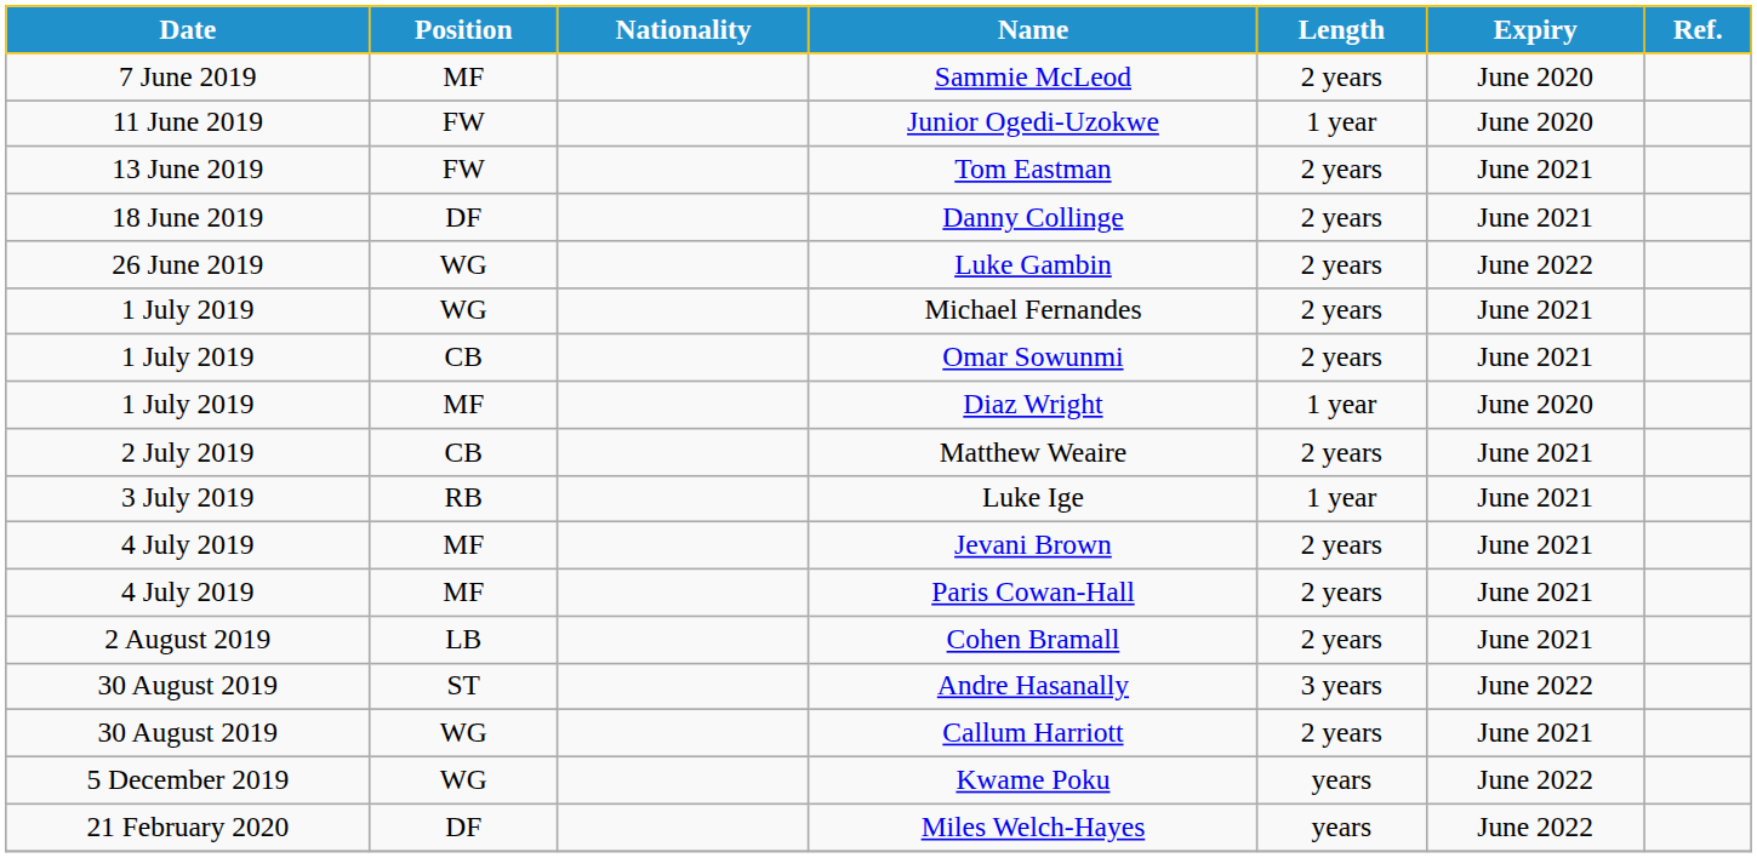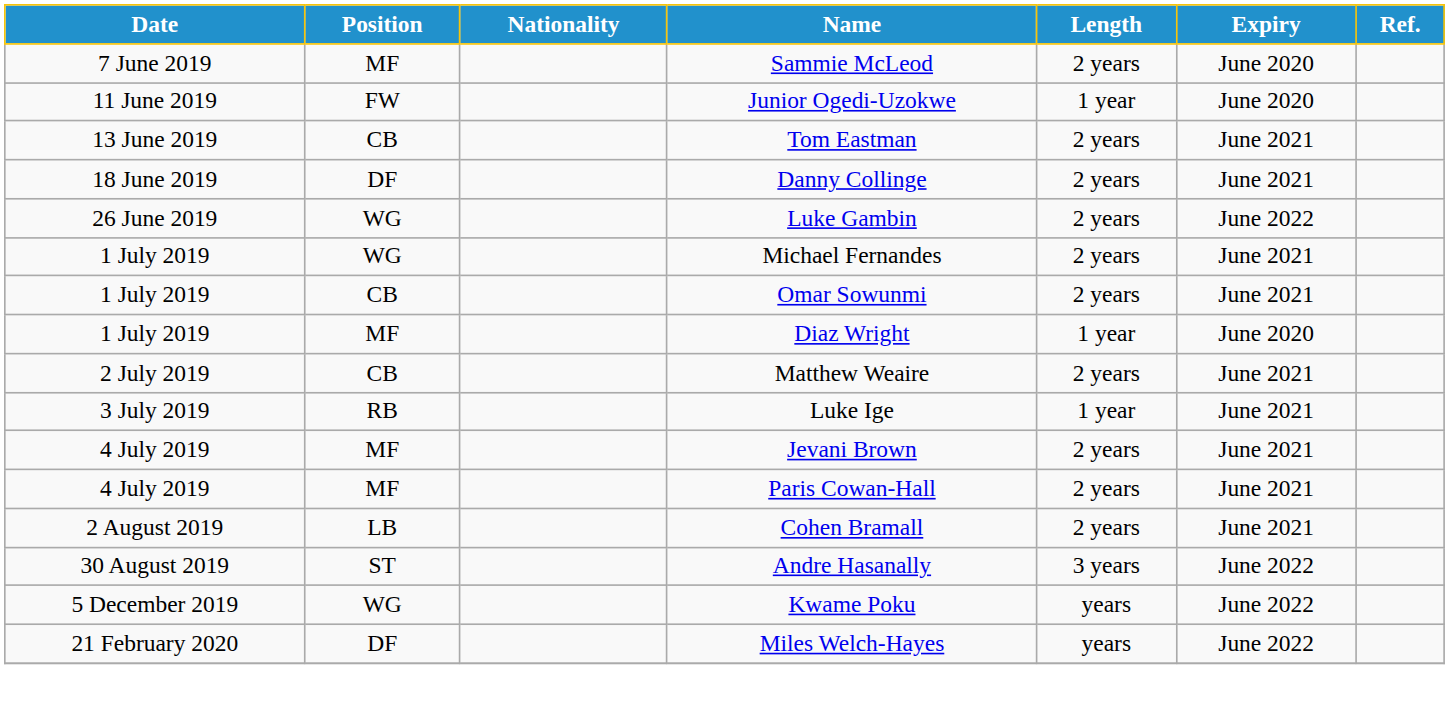 <table class="wikitable" style="text-align:center; font-size:90%; width:100%;">
 <tr>
 <th style="background:#2191CC; color:white; border:1px solid #F7C408; text-align:center;">Date</th>
 <th style="background:#2191CC; color:white; border:1px solid #F7C408; text-align:center;">Position</th>
 <th style="background:#2191CC; color:white; border:1px solid #F7C408; text-align:center;">Nationality</th>
 <th style="background:#2191CC; color:white; border:1px solid #F7C408; text-align:center;">Name</th>
 <th style="background:#2191CC; color:white; border:1px solid #F7C408; text-align:center;">Length</th>
 <th style="background:#2191CC; color:white; border:1px solid #F7C408; text-align:center;">Expiry</th>
 <th style="background:#2191CC; color:white; border:1px solid #F7C408; text-align:center;">Ref.</th>
 </tr>
 <tr>
 <td>7 June 2019</td>
 <td>MF</td>
 <td></td>
 <td><a href='#'>Sammie McLeod</a></td>
 <td>2 years</td>
 <td>June 2020</td>
 <td></td>
 </tr>
 <tr>
 <td>11 June 2019</td>
 <td>FW</td>
 <td></td>
 <td><a href='#'>Junior Ogedi-Uzokwe</a></td>
 <td>1 year</td>
 <td>June 2020</td>
 <td></td>
 </tr>
 <tr>
 <td>13 June 2019</td>
-<td>FW</td>
+<td>CB</td>
 <td></td>
 <td><a href='#'>Tom Eastman</a></td>
 <td>2 years</td>
 <td>June 2021</td>
 <td></td>
 </tr>
 <tr>
 <td>18 June 2019</td>
 <td>DF</td>
 <td></td>
 <td><a href='#'>Danny Collinge</a></td>
 <td>2 years</td>
 <td>June 2021</td>
 <td></td>
 </tr>
 <tr>
 <td>26 June 2019</td>
 <td>WG</td>
 <td></td>
 <td><a href='#'>Luke Gambin</a></td>
 <td>2 years</td>
 <td>June 2022</td>
 <td></td>
 </tr>
 <tr>
 <td>1 July 2019</td>
 <td>WG</td>
 <td></td>
 <td>Michael Fernandes</td>
 <td>2 years</td>
 <td>June 2021</td>
 <td></td>
 </tr>
 <tr>
 <td>1 July 2019</td>
 <td>CB</td>
 <td></td>
 <td><a href='#'>Omar Sowunmi</a></td>
 <td>2 years</td>
 <td>June 2021</td>
 <td></td>
 </tr>
 <tr>
 <td>1 July 2019</td>
 <td>MF</td>
 <td></td>
 <td><a href='#'>Diaz Wright</a></td>
 <td>1 year</td>
 <td>June 2020</td>
 <td></td>
 </tr>
 <tr>
 <td>2 July 2019</td>
 <td>CB</td>
 <td></td>
 <td>Matthew Weaire</td>
 <td>2 years</td>
 <td>June 2021</td>
 <td></td>
 </tr>
 <tr>
 <td>3 July 2019</td>
 <td>RB</td>
 <td></td>
 <td>Luke Ige</td>
 <td>1 year</td>
 <td>June 2021</td>
 <td></td>
 </tr>
 <tr>
 <td>4 July 2019</td>
 <td>MF</td>
 <td></td>
 <td><a href='#'>Jevani Brown</a></td>
 <td>2 years</td>
 <td>June 2021</td>
 <td></td>
 </tr>
 <tr>
 <td>4 July 2019</td>
 <td>MF</td>
 <td></td>
 <td><a href='#'>Paris Cowan-Hall</a></td>
 <td>2 years</td>
 <td>June 2021</td>
 <td></td>
 </tr>
 <tr>
 <td>2 August 2019</td>
 <td>LB</td>
 <td></td>
 <td><a href='#'>Cohen Bramall</a></td>
 <td>2 years</td>
 <td>June 2021</td>
 <td></td>
 </tr>
 <tr>
 <td>30 August 2019</td>
 <td>ST</td>
 <td></td>
 <td><a href='#'>Andre Hasanally</a></td>
 <td>3 years</td>
 <td>June 2022</td>
 <td></td>
 </tr>
 <tr>
-<td>30 August 2019</td>
-<td>WG</td>
-<td></td>
-<td><a href='#'>Callum Harriott</a></td>
-<td>2 years</td>
-<td>June 2021</td>
-<td></td>
-</tr>
-<tr>
 <td>5 December 2019</td>
 <td>WG</td>
 <td></td>
 <td><a href='#'>Kwame Poku</a></td>
 <td> years</td>
 <td>June 2022</td>
 <td></td>
 </tr>
 <tr>
 <td>21 February 2020</td>
 <td>DF</td>
 <td></td>
 <td><a href='#'>Miles Welch-Hayes</a></td>
 <td> years</td>
 <td>June 2022</td>
 <td></td>
 </tr>
 <tr>
 </tr>
 </table>
